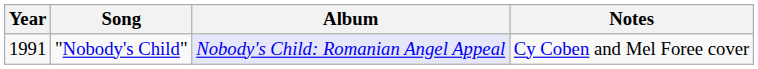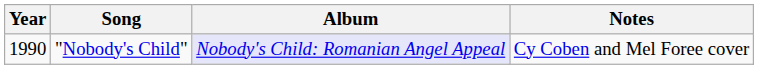 <table class="wikitable">
 <tr>
 <th>Year</th>
 <th>Song</th>
 <th>Album</th>
 <th>Notes</th>
 </tr>
 <tr>
-<td>1991</td>
+<td>1990</td>
 <td>"<a href='#'>Nobody's Child</a>"</td>
 <td style="background: lavender;"><em><a href='#'>Nobody's Child: Romanian Angel Appeal</a></em></td>
 <td><a href='#'>Cy Coben</a> and Mel Foree cover</td>
 </tr>
 </table>
